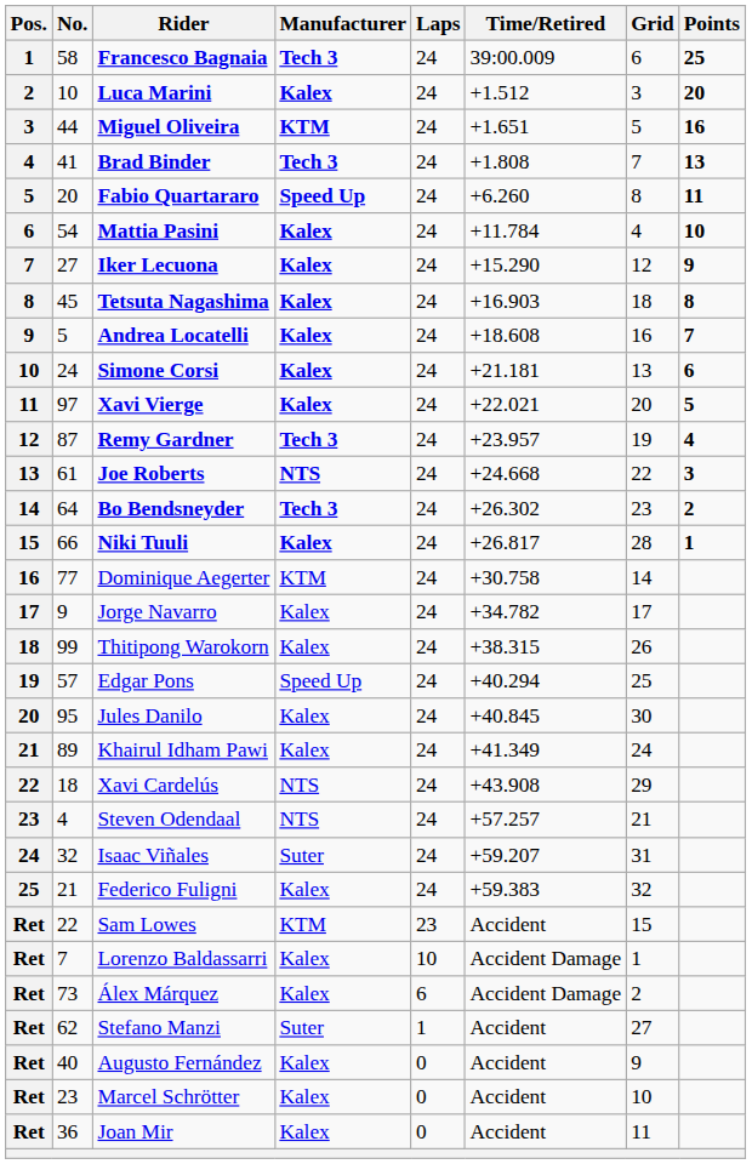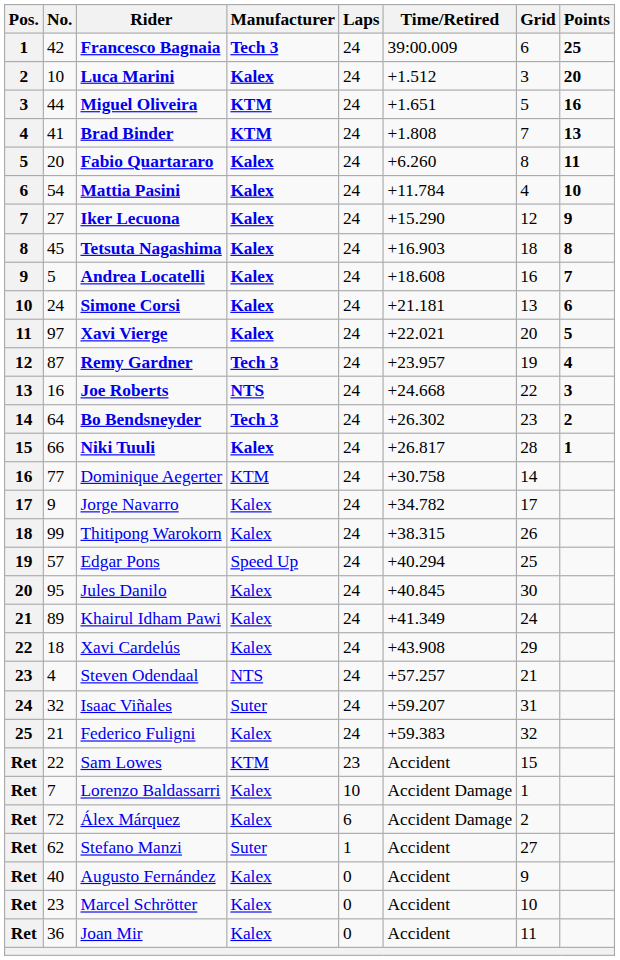 <table class="wikitable" style="font-size: 95%;">
 <tr>
 <th>Pos.</th>
 <th>No.</th>
 <th>Rider</th>
 <th>Manufacturer</th>
 <th>Laps</th>
 <th>Time/Retired</th>
 <th>Grid</th>
 <th>Points</th>
 </tr>
 <tr>
 <th>1</th>
-<td>58</td>
+<td>42</td>
 <td> <strong><a href='#'>Francesco Bagnaia</a></strong></td>
 <td><strong><a href='#'>Tech 3</a></strong></td>
 <td>24</td>
 <td>39:00.009</td>
 <td>6</td>
 <td><strong>25</strong></td>
 </tr>
 <tr>
 <th>2</th>
 <td>10</td>
 <td> <strong><a href='#'>Luca Marini</a></strong></td>
 <td><strong><a href='#'>Kalex</a></strong></td>
 <td>24</td>
 <td>+1.512</td>
 <td>3</td>
 <td><strong>20</strong></td>
 </tr>
 <tr>
 <th>3</th>
 <td>44</td>
 <td> <strong><a href='#'>Miguel Oliveira</a></strong></td>
 <td><strong><a href='#'>KTM</a></strong></td>
 <td>24</td>
 <td>+1.651</td>
 <td>5</td>
 <td><strong>16</strong></td>
 </tr>
 <tr>
 <th>4</th>
 <td>41</td>
 <td> <strong><a href='#'>Brad Binder</a></strong></td>
-<td><strong><a href='#'>Tech 3</a></strong></td>
+<td><strong><a href='#'>KTM</a></strong></td>
 <td>24</td>
 <td>+1.808</td>
 <td>7</td>
 <td><strong>13</strong></td>
 </tr>
 <tr>
 <th>5</th>
 <td>20</td>
 <td> <strong><a href='#'>Fabio Quartararo</a></strong></td>
-<td><strong><a href='#'>Speed Up</a></strong></td>
+<td><strong><a href='#'>Kalex</a></strong></td>
 <td>24</td>
 <td>+6.260</td>
 <td>8</td>
 <td><strong>11</strong></td>
 </tr>
 <tr>
 <th>6</th>
 <td>54</td>
 <td> <strong><a href='#'>Mattia Pasini</a></strong></td>
 <td><strong><a href='#'>Kalex</a></strong></td>
 <td>24</td>
 <td>+11.784</td>
 <td>4</td>
 <td><strong>10</strong></td>
 </tr>
 <tr>
 <th>7</th>
 <td>27</td>
 <td> <strong><a href='#'>Iker Lecuona</a></strong></td>
 <td><strong><a href='#'>Kalex</a></strong></td>
 <td>24</td>
 <td>+15.290</td>
 <td>12</td>
 <td><strong>9</strong></td>
 </tr>
 <tr>
 <th>8</th>
 <td>45</td>
 <td> <strong><a href='#'>Tetsuta Nagashima</a></strong></td>
 <td><strong><a href='#'>Kalex</a></strong></td>
 <td>24</td>
 <td>+16.903</td>
 <td>18</td>
 <td><strong>8</strong></td>
 </tr>
 <tr>
 <th>9</th>
 <td>5</td>
 <td> <strong><a href='#'>Andrea Locatelli</a></strong></td>
 <td><strong><a href='#'>Kalex</a></strong></td>
 <td>24</td>
 <td>+18.608</td>
 <td>16</td>
 <td><strong>7</strong></td>
 </tr>
 <tr>
 <th>10</th>
 <td>24</td>
 <td> <strong><a href='#'>Simone Corsi</a></strong></td>
 <td><strong><a href='#'>Kalex</a></strong></td>
 <td>24</td>
 <td>+21.181</td>
 <td>13</td>
 <td><strong>6</strong></td>
 </tr>
 <tr>
 <th>11</th>
 <td>97</td>
 <td> <strong><a href='#'>Xavi Vierge</a></strong></td>
 <td><strong><a href='#'>Kalex</a></strong></td>
 <td>24</td>
 <td>+22.021</td>
 <td>20</td>
 <td><strong>5</strong></td>
 </tr>
 <tr>
 <th>12</th>
 <td>87</td>
 <td> <strong><a href='#'>Remy Gardner</a></strong></td>
 <td><strong><a href='#'>Tech 3</a></strong></td>
 <td>24</td>
 <td>+23.957</td>
 <td>19</td>
 <td><strong>4</strong></td>
 </tr>
 <tr>
 <th>13</th>
-<td>61</td>
+<td>16</td>
 <td> <strong><a href='#'>Joe Roberts</a></strong></td>
 <td><strong><a href='#'>NTS</a></strong></td>
 <td>24</td>
 <td>+24.668</td>
 <td>22</td>
 <td><strong>3</strong></td>
 </tr>
 <tr>
 <th>14</th>
 <td>64</td>
 <td> <strong><a href='#'>Bo Bendsneyder</a></strong></td>
 <td><strong><a href='#'>Tech 3</a></strong></td>
 <td>24</td>
 <td>+26.302</td>
 <td>23</td>
 <td><strong>2</strong></td>
 </tr>
 <tr>
 <th>15</th>
 <td>66</td>
 <td> <strong><a href='#'>Niki Tuuli</a></strong></td>
 <td><strong><a href='#'>Kalex</a></strong></td>
 <td>24</td>
 <td>+26.817</td>
 <td>28</td>
 <td><strong>1</strong></td>
 </tr>
 <tr>
 <th>16</th>
 <td>77</td>
 <td> <a href='#'>Dominique Aegerter</a></td>
 <td><a href='#'>KTM</a></td>
 <td>24</td>
 <td>+30.758</td>
 <td>14</td>
 <td></td>
 </tr>
 <tr>
 <th>17</th>
 <td>9</td>
 <td> <a href='#'>Jorge Navarro</a></td>
 <td><a href='#'>Kalex</a></td>
 <td>24</td>
 <td>+34.782</td>
 <td>17</td>
 <td></td>
 </tr>
 <tr>
 <th>18</th>
 <td>99</td>
 <td> <a href='#'>Thitipong Warokorn</a></td>
 <td><a href='#'>Kalex</a></td>
 <td>24</td>
 <td>+38.315</td>
 <td>26</td>
 <td></td>
 </tr>
 <tr>
 <th>19</th>
 <td>57</td>
 <td> <a href='#'>Edgar Pons</a></td>
 <td><a href='#'>Speed Up</a></td>
 <td>24</td>
 <td>+40.294</td>
 <td>25</td>
 <td></td>
 </tr>
 <tr>
 <th>20</th>
 <td>95</td>
 <td> <a href='#'>Jules Danilo</a></td>
 <td><a href='#'>Kalex</a></td>
 <td>24</td>
 <td>+40.845</td>
 <td>30</td>
 <td></td>
 </tr>
 <tr>
 <th>21</th>
 <td>89</td>
 <td> <a href='#'>Khairul Idham Pawi</a></td>
 <td><a href='#'>Kalex</a></td>
 <td>24</td>
 <td>+41.349</td>
 <td>24</td>
 <td></td>
 </tr>
 <tr>
 <th>22</th>
 <td>18</td>
 <td> <a href='#'>Xavi Cardelús</a></td>
-<td><a href='#'>NTS</a></td>
+<td><a href='#'>Kalex</a></td>
 <td>24</td>
 <td>+43.908</td>
 <td>29</td>
 <td></td>
 </tr>
 <tr>
 <th>23</th>
 <td>4</td>
 <td> <a href='#'>Steven Odendaal</a></td>
 <td><a href='#'>NTS</a></td>
 <td>24</td>
 <td>+57.257</td>
 <td>21</td>
 <td></td>
 </tr>
 <tr>
 <th>24</th>
 <td>32</td>
 <td> <a href='#'>Isaac Viñales</a></td>
 <td><a href='#'>Suter</a></td>
 <td>24</td>
 <td>+59.207</td>
 <td>31</td>
 <td></td>
 </tr>
 <tr>
 <th>25</th>
 <td>21</td>
 <td> <a href='#'>Federico Fuligni</a></td>
 <td><a href='#'>Kalex</a></td>
 <td>24</td>
 <td>+59.383</td>
 <td>32</td>
 <td></td>
 </tr>
 <tr>
 <th>Ret</th>
 <td>22</td>
 <td> <a href='#'>Sam Lowes</a></td>
 <td><a href='#'>KTM</a></td>
 <td>23</td>
 <td>Accident</td>
 <td>15</td>
 <td></td>
 </tr>
 <tr>
 <th>Ret</th>
 <td>7</td>
 <td> <a href='#'>Lorenzo Baldassarri</a></td>
 <td><a href='#'>Kalex</a></td>
 <td>10</td>
 <td>Accident Damage</td>
 <td>1</td>
 <td></td>
 </tr>
 <tr>
 <th>Ret</th>
-<td>73</td>
+<td>72</td>
 <td> <a href='#'>Álex Márquez</a></td>
 <td><a href='#'>Kalex</a></td>
 <td>6</td>
 <td>Accident Damage</td>
 <td>2</td>
 <td></td>
 </tr>
 <tr>
 <th>Ret</th>
 <td>62</td>
 <td> <a href='#'>Stefano Manzi</a></td>
 <td><a href='#'>Suter</a></td>
 <td>1</td>
 <td>Accident</td>
 <td>27</td>
 <td></td>
 </tr>
 <tr>
 <th>Ret</th>
 <td>40</td>
 <td> <a href='#'>Augusto Fernández</a></td>
 <td><a href='#'>Kalex</a></td>
 <td>0</td>
 <td>Accident</td>
 <td>9</td>
 <td></td>
 </tr>
 <tr>
 <th>Ret</th>
 <td>23</td>
 <td> <a href='#'>Marcel Schrötter</a></td>
 <td><a href='#'>Kalex</a></td>
 <td>0</td>
 <td>Accident</td>
 <td>10</td>
 <td></td>
 </tr>
 <tr>
 <th>Ret</th>
 <td>36</td>
 <td> <a href='#'>Joan Mir</a></td>
 <td><a href='#'>Kalex</a></td>
 <td>0</td>
 <td>Accident</td>
 <td>11</td>
 <td></td>
 </tr>
 <tr>
 <th colspan=8></th>
 </tr>
 </table>
